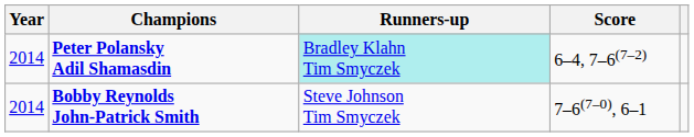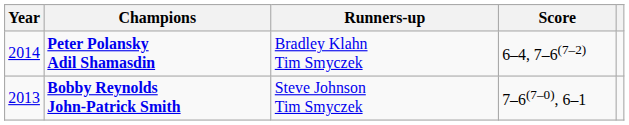 <table class="wikitable" style="font-size:90%">
 <tr>
 <th>Year</th>
 <th width="200">Champions</th>
 <th width="200">Runners-up</th>
 <th width="100">Score</th>
 <th></th>
 </tr>
 <tr>
 <td><a href='#'>2014</a></td>
 <td> <strong><a href='#'>Peter Polansky</a></strong> <br>  <strong><a href='#'>Adil Shamasdin</a></strong></td>
-<td style="background: paleturquoise;"> <a href='#'>Bradley Klahn</a> <br>  <a href='#'>Tim Smyczek</a></td>
+<td> <a href='#'>Bradley Klahn</a> <br>  <a href='#'>Tim Smyczek</a></td>
 <td>6–4, 7–6<sup>(7–2)</sup></td>
 <td></td>
 </tr>
 <tr>
-<td><a href='#'>2014</a></td>
+<td><a href='#'>2013</a></td>
 <td> <strong><a href='#'>Bobby Reynolds</a></strong> <br>  <strong><a href='#'>John-Patrick Smith</a></strong></td>
 <td> <a href='#'>Steve Johnson</a> <br>  <a href='#'>Tim Smyczek</a></td>
 <td>7–6<sup>(7–0)</sup>, 6–1</td>
 <td></td>
 </tr>
 </table>
